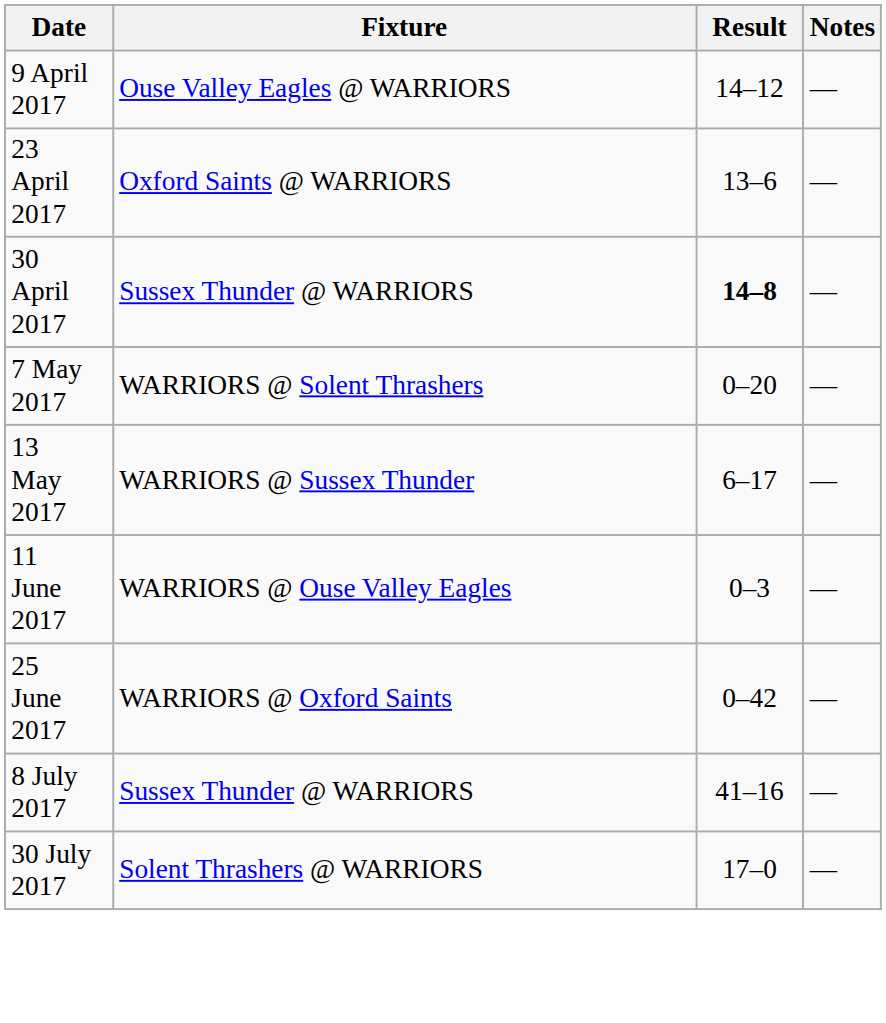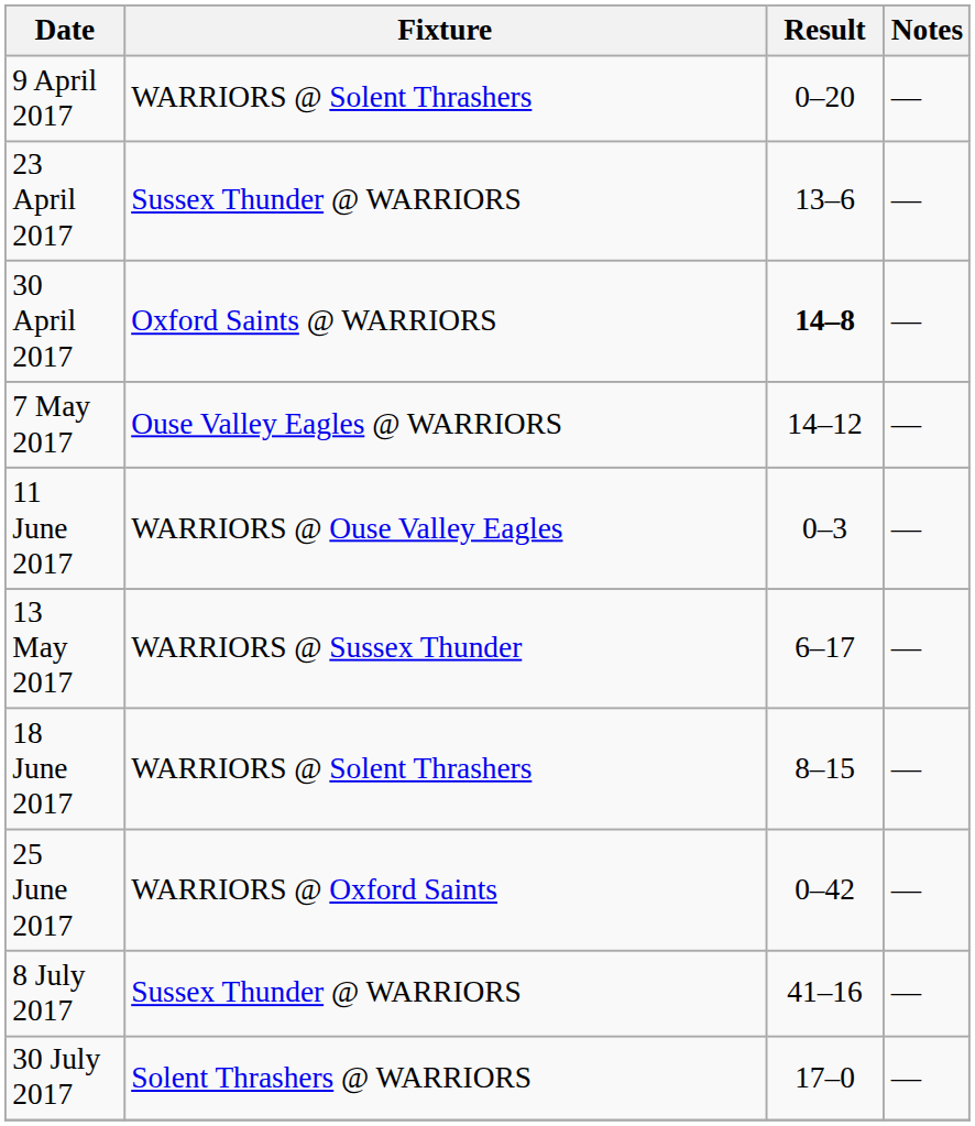 <table class="wikitable" style="font-size: 90%;">
 <tr>
 <th width="50">Date</th>
 <th width="300">Fixture</th>
 <th width="50">Result</th>
 <th>Notes</th>
 </tr>
 <tr>
 <td style="padding-right:10px;">9 April 2017</td>
+<td align="left">WARRIORS @ <a href='#'>Solent Thrashers</a></td>
+<td align="center">0–20</td>
+<td>—</td>
+</tr>
+<tr>
+<td style="padding-right:10px;">23 April 2017</td>
+<td align="left"><a href='#'>Sussex Thunder</a> @ WARRIORS</td>
+<td align="center">13–6</td>
+<td>—</td>
+</tr>
+<tr>
+<td style="padding-right:10px;">30 April 2017</td>
+<td align="left"><a href='#'>Oxford Saints</a> @ WARRIORS</td>
+<td align="center"><strong>14–8</strong></td>
+<td>—</td>
+</tr>
+<tr>
+<td style="padding-right:10px;">7 May 2017</td>
 <td align="left"><a href='#'>Ouse Valley Eagles</a> @ WARRIORS</td>
 <td align="center">14–12</td>
 <td>—</td>
 </tr>
 <tr>
-<td style="padding-right:10px;">23 April 2017</td>
-<td align="left"><a href='#'>Oxford Saints</a> @ WARRIORS</td>
-<td align="center">13–6</td>
-<td>—</td>
-</tr>
-<tr>
-<td style="padding-right:10px;">30 April 2017</td>
-<td align="left"><a href='#'>Sussex Thunder</a> @ WARRIORS</td>
-<td align="center"><strong>14–8</strong></td>
-<td>—</td>
-</tr>
-<tr>
-<td style="padding-right:10px;">7 May 2017</td>
-<td align="left">WARRIORS @ <a href='#'>Solent Thrashers</a></td>
-<td align="center">0–20</td>
+<td style="padding-right:10px;">11 June 2017</td>
+<td align="left">WARRIORS @ <a href='#'>Ouse Valley Eagles</a></td>
+<td align="center">0–3</td>
 <td>—</td>
 </tr>
 <tr>
 <td style="padding-right:10px;">13 May 2017</td>
 <td align="left">WARRIORS @ <a href='#'>Sussex Thunder</a></td>
 <td align="center">6–17</td>
 <td>—</td>
 </tr>
 <tr>
-<td style="padding-right:10px;">11 June 2017</td>
-<td align="left">WARRIORS @ <a href='#'>Ouse Valley Eagles</a></td>
-<td align="center">0–3</td>
+<td style="padding-right:10px;">18 June 2017</td>
+<td align="left">WARRIORS @ <a href='#'>Solent Thrashers</a></td>
+<td align="center">8–15</td>
 <td>—</td>
 </tr>
 <tr>
 <td style="padding-right:10px;">25 June 2017</td>
 <td align="left">WARRIORS @ <a href='#'>Oxford Saints</a></td>
 <td align="center">0–42</td>
 <td>—</td>
 </tr>
 <tr>
 <td style="padding-right:10px;">8 July 2017</td>
 <td align="left"><a href='#'>Sussex Thunder</a>  @ WARRIORS</td>
 <td align="center">41–16</td>
 <td>—</td>
 </tr>
 <tr>
 <td style="padding-right:10px;">30 July 2017</td>
 <td align="left"><a href='#'>Solent Thrashers</a>  @ WARRIORS</td>
 <td align="center">17–0</td>
 <td>—</td>
 </tr>
 <tr>
 </tr>
 </table>
